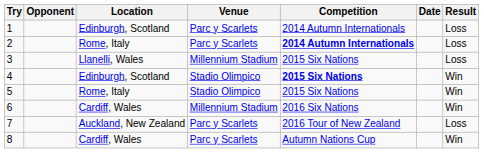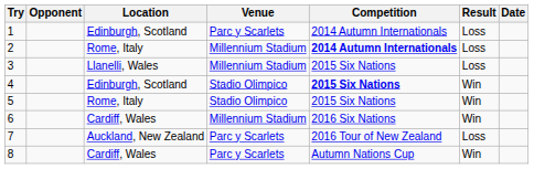 <table class="wikitable sortable">
 <tr>
 <th>Try</th>
 <th>Opponent</th>
 <th>Location</th>
 <th>Venue</th>
 <th>Competition</th>
+<th>Result</th>
 <th>Date</th>
-<th>Result</th>
 </tr>
 <tr>
 <td>1</td>
 <td></td>
 <td><a href='#'>Edinburgh</a>, Scotland</td>
 <td><a href='#'>Parc y Scarlets</a></td>
 <td><a href='#'>2014 Autumn Internationals</a></td>
+<td>Loss</td>
 <td></td>
-<td>Loss</td>
 </tr>
 <tr>
 <td>2</td>
 <td></td>
 <td><a href='#'>Rome</a>, Italy</td>
-<td><a href='#'>Parc y Scarlets</a></td>
+<td><a href='#'>Millennium Stadium</a></td>
 <td><strong><a href='#'>2014 Autumn Internationals</a></strong></td>
+<td>Loss</td>
 <td></td>
-<td>Loss</td>
 </tr>
 <tr>
 <td>3</td>
 <td></td>
 <td><a href='#'>Llanelli</a>, Wales</td>
 <td><a href='#'>Millennium Stadium</a></td>
 <td><a href='#'>2015 Six Nations</a></td>
+<td>Loss</td>
 <td></td>
-<td>Loss</td>
 </tr>
 <tr>
 <td>4</td>
 <td></td>
 <td><a href='#'>Edinburgh</a>, Scotland</td>
 <td><a href='#'>Stadio Olimpico</a></td>
 <td><strong><a href='#'>2015 Six Nations</a></strong></td>
+<td>Win</td>
 <td></td>
-<td>Win</td>
 </tr>
 <tr>
 <td>5</td>
 <td></td>
 <td><a href='#'>Rome</a>, Italy</td>
 <td><a href='#'>Stadio Olimpico</a></td>
 <td><a href='#'>2015 Six Nations</a></td>
+<td>Win</td>
 <td></td>
-<td>Win</td>
 </tr>
 <tr>
 <td>6</td>
 <td></td>
 <td><a href='#'>Cardiff</a>, Wales</td>
 <td><a href='#'>Millennium Stadium</a></td>
 <td><a href='#'>2016 Six Nations</a></td>
+<td>Win</td>
 <td></td>
-<td>Win</td>
 </tr>
 <tr>
 <td>7</td>
 <td></td>
 <td><a href='#'>Auckland</a>, New Zealand</td>
 <td><a href='#'>Parc y Scarlets</a></td>
 <td><a href='#'>2016 Tour of New Zealand</a></td>
+<td>Loss</td>
 <td></td>
-<td>Loss</td>
 </tr>
 <tr>
 <td>8</td>
 <td></td>
 <td><a href='#'>Cardiff</a>, Wales</td>
 <td><a href='#'>Parc y Scarlets</a></td>
 <td><a href='#'>Autumn Nations Cup</a></td>
+<td>Win</td>
 <td></td>
-<td>Win</td>
 </tr>
 </table>
